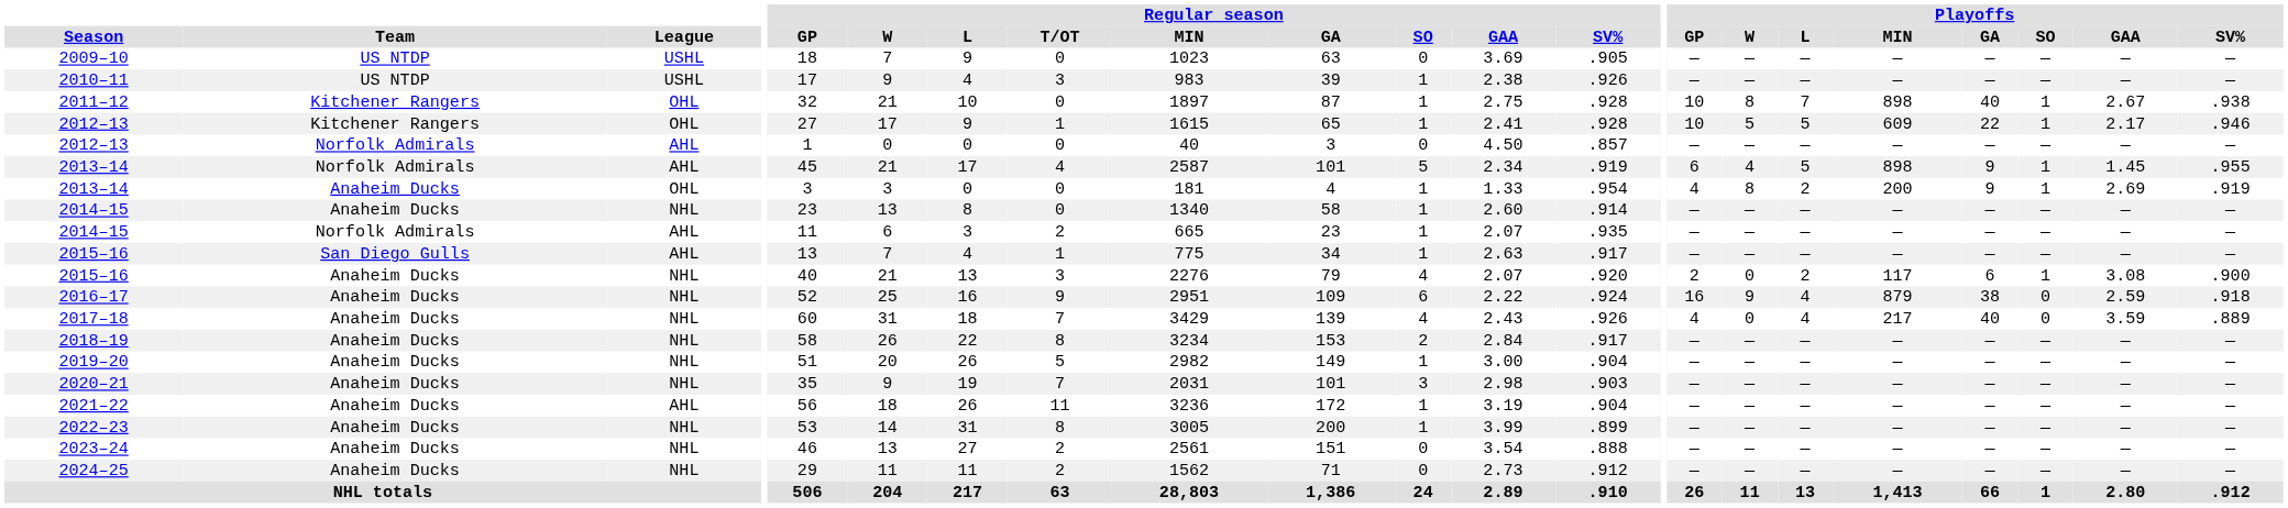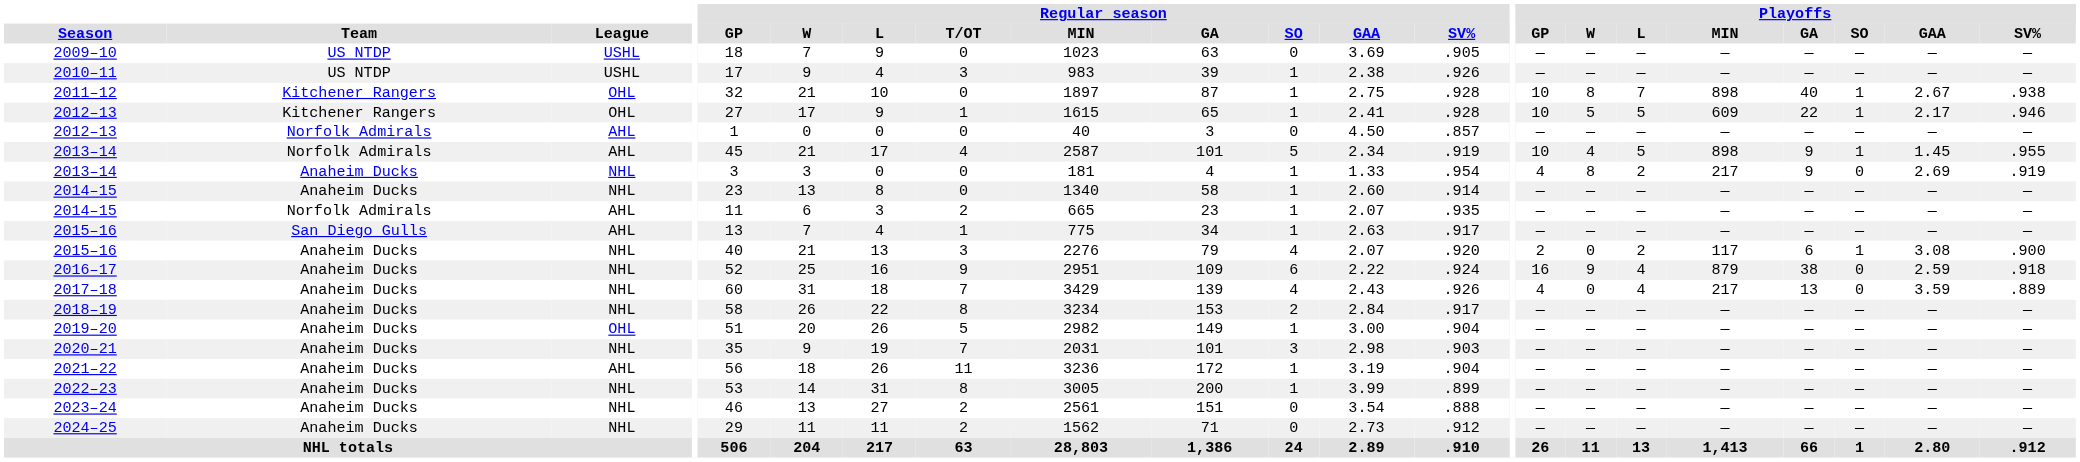 <table border="0" cellpadding="1" cellspacing="0" ID="Table3" style="text-align:center; width:90%">
 <tr bgcolor="#e0e0e0">
 <th colspan="3" bgcolor="#ffffff"></th>
 <th rowspan="99" bgcolor="#ffffff"></th>
 <th colspan="9" bgcolor="#e0e0e0"><a href='#'>Regular season</a></th>
 <th rowspan="99" bgcolor="#ffffff"></th>
 <th colspan="8" bgcolor="#e0e0e0"><a href='#'>Playoffs</a></th>
 </tr>
 <tr bgcolor="#e0e0e0">
 <th><a href='#'>Season</a></th>
 <th>Team</th>
 <th>League</th>
 <th>GP</th>
 <th>W</th>
 <th>L</th>
 <th>T/OT</th>
 <th>MIN</th>
 <th>GA</th>
 <th><a href='#'>SO</a></th>
 <th><a href='#'>GAA</a></th>
 <th><a href='#'>SV%</a></th>
 <th>GP</th>
 <th>W</th>
 <th>L</th>
 <th>MIN</th>
 <th>GA</th>
 <th>SO</th>
 <th>GAA</th>
 <th>SV%</th>
 </tr>
 <tr ALIGN="center">
 <td><a href='#'>2009–10</a></td>
 <td><a href='#'>US NTDP</a></td>
 <td><a href='#'>USHL</a></td>
 <td>18</td>
 <td>7</td>
 <td>9</td>
 <td>0</td>
 <td>1023</td>
 <td>63</td>
 <td>0</td>
 <td>3.69</td>
 <td>.905</td>
 <td>—</td>
 <td>—</td>
 <td>—</td>
 <td>—</td>
 <td>—</td>
 <td>—</td>
 <td>—</td>
 <td>—</td>
 </tr>
 <tr ALIGN="center" bgcolor="#f0f0f0">
 <td><a href='#'>2010–11</a></td>
 <td>US NTDP</td>
 <td>USHL</td>
 <td>17</td>
 <td>9</td>
 <td>4</td>
 <td>3</td>
 <td>983</td>
 <td>39</td>
 <td>1</td>
 <td>2.38</td>
 <td>.926</td>
 <td>—</td>
 <td>—</td>
 <td>—</td>
 <td>—</td>
 <td>—</td>
 <td>—</td>
 <td>—</td>
 <td>—</td>
 </tr>
 <tr ALIGN="center">
 <td><a href='#'>2011–12</a></td>
 <td><a href='#'>Kitchener Rangers</a></td>
 <td><a href='#'>OHL</a></td>
 <td>32</td>
 <td>21</td>
 <td>10</td>
 <td>0</td>
 <td>1897</td>
 <td>87</td>
 <td>1</td>
 <td>2.75</td>
 <td>.928</td>
 <td>10</td>
 <td>8</td>
 <td>7</td>
 <td>898</td>
 <td>40</td>
 <td>1</td>
 <td>2.67</td>
 <td>.938</td>
 </tr>
 <tr ALIGN="center" bgcolor="#f0f0f0">
 <td><a href='#'>2012–13</a></td>
 <td>Kitchener Rangers</td>
 <td>OHL</td>
 <td>27</td>
 <td>17</td>
 <td>9</td>
 <td>1</td>
 <td>1615</td>
 <td>65</td>
 <td>1</td>
 <td>2.41</td>
 <td>.928</td>
 <td>10</td>
 <td>5</td>
 <td>5</td>
 <td>609</td>
 <td>22</td>
 <td>1</td>
 <td>2.17</td>
 <td>.946</td>
 </tr>
 <tr ALIGN="center">
 <td><a href='#'>2012–13</a></td>
 <td><a href='#'>Norfolk Admirals</a></td>
 <td><a href='#'>AHL</a></td>
 <td>1</td>
 <td>0</td>
 <td>0</td>
 <td>0</td>
 <td>40</td>
 <td>3</td>
 <td>0</td>
 <td>4.50</td>
 <td>.857</td>
 <td>—</td>
 <td>—</td>
 <td>—</td>
 <td>—</td>
 <td>—</td>
 <td>—</td>
 <td>—</td>
 <td>—</td>
 </tr>
 <tr ALIGN="center" bgcolor="#f0f0f0">
 <td><a href='#'>2013–14</a></td>
 <td>Norfolk Admirals</td>
 <td>AHL</td>
 <td>45</td>
 <td>21</td>
 <td>17</td>
 <td>4</td>
 <td>2587</td>
 <td>101</td>
 <td>5</td>
 <td>2.34</td>
 <td>.919</td>
-<td>6</td>
+<td>10</td>
 <td>4</td>
 <td>5</td>
 <td>898</td>
 <td>9</td>
 <td>1</td>
 <td>1.45</td>
 <td>.955</td>
 </tr>
 <tr ALIGN="center">
 <td><a href='#'>2013–14</a></td>
 <td><a href='#'>Anaheim Ducks</a></td>
-<td>OHL</td>
+<td><a href='#'>NHL</a></td>
 <td>3</td>
 <td>3</td>
 <td>0</td>
 <td>0</td>
 <td>181</td>
 <td>4</td>
 <td>1</td>
 <td>1.33</td>
 <td>.954</td>
 <td>4</td>
 <td>8</td>
 <td>2</td>
-<td>200</td>
+<td>217</td>
 <td>9</td>
-<td>1</td>
+<td>0</td>
 <td>2.69</td>
 <td>.919</td>
 </tr>
 <tr ALIGN="center"  bgcolor="#f0f0f0">
 <td><a href='#'>2014–15</a></td>
 <td>Anaheim Ducks</td>
 <td>NHL</td>
 <td>23</td>
 <td>13</td>
 <td>8</td>
 <td>0</td>
 <td>1340</td>
 <td>58</td>
 <td>1</td>
 <td>2.60</td>
 <td>.914</td>
 <td>—</td>
 <td>—</td>
 <td>—</td>
 <td>—</td>
 <td>—</td>
 <td>—</td>
 <td>—</td>
 <td>—</td>
 </tr>
 <tr ALIGN="center">
 <td><a href='#'>2014–15</a></td>
 <td>Norfolk Admirals</td>
 <td>AHL</td>
 <td>11</td>
 <td>6</td>
 <td>3</td>
 <td>2</td>
 <td>665</td>
 <td>23</td>
 <td>1</td>
 <td>2.07</td>
 <td>.935</td>
 <td>—</td>
 <td>—</td>
 <td>—</td>
 <td>—</td>
 <td>—</td>
 <td>—</td>
 <td>—</td>
 <td>—</td>
 </tr>
 <tr ALIGN="center"  bgcolor="#f0f0f0">
 <td><a href='#'>2015–16</a></td>
 <td><a href='#'>San Diego Gulls</a></td>
 <td>AHL</td>
 <td>13</td>
 <td>7</td>
 <td>4</td>
 <td>1</td>
 <td>775</td>
 <td>34</td>
 <td>1</td>
 <td>2.63</td>
 <td>.917</td>
 <td>—</td>
 <td>—</td>
 <td>—</td>
 <td>—</td>
 <td>—</td>
 <td>—</td>
 <td>—</td>
 <td>—</td>
 </tr>
 <tr ALIGN="center">
 <td><a href='#'>2015–16</a></td>
 <td>Anaheim Ducks</td>
 <td>NHL</td>
 <td>40</td>
 <td>21</td>
 <td>13</td>
 <td>3</td>
 <td>2276</td>
 <td>79</td>
 <td>4</td>
 <td>2.07</td>
 <td>.920</td>
 <td>2</td>
 <td>0</td>
 <td>2</td>
 <td>117</td>
 <td>6</td>
 <td>1</td>
 <td>3.08</td>
 <td>.900</td>
 </tr>
 <tr ALIGN="center"  bgcolor="#f0f0f0">
 <td><a href='#'>2016–17</a></td>
 <td>Anaheim Ducks</td>
 <td>NHL</td>
 <td>52</td>
 <td>25</td>
 <td>16</td>
 <td>9</td>
 <td>2951</td>
 <td>109</td>
 <td>6</td>
 <td>2.22</td>
 <td>.924</td>
 <td>16</td>
 <td>9</td>
 <td>4</td>
 <td>879</td>
 <td>38</td>
 <td>0</td>
 <td>2.59</td>
 <td>.918</td>
 </tr>
 <tr ALIGN="center">
 <td><a href='#'>2017–18</a></td>
 <td>Anaheim Ducks</td>
 <td>NHL</td>
 <td>60</td>
 <td>31</td>
 <td>18</td>
 <td>7</td>
 <td>3429</td>
 <td>139</td>
 <td>4</td>
 <td>2.43</td>
 <td>.926</td>
 <td>4</td>
 <td>0</td>
 <td>4</td>
 <td>217</td>
-<td>40</td>
+<td>13</td>
 <td>0</td>
 <td>3.59</td>
 <td>.889</td>
 </tr>
 <tr ALIGN="center"  bgcolor="#f0f0f0">
 <td><a href='#'>2018–19</a></td>
 <td>Anaheim Ducks</td>
 <td>NHL</td>
 <td>58</td>
 <td>26</td>
 <td>22</td>
 <td>8</td>
 <td>3234</td>
 <td>153</td>
 <td>2</td>
 <td>2.84</td>
 <td>.917</td>
 <td>—</td>
 <td>—</td>
 <td>—</td>
 <td>—</td>
 <td>—</td>
 <td>—</td>
 <td>—</td>
 <td>—</td>
 </tr>
 <tr ALIGN="center">
 <td><a href='#'>2019–20</a></td>
 <td>Anaheim Ducks</td>
-<td>NHL</td>
+<td><a href='#'>OHL</a></td>
 <td>51</td>
 <td>20</td>
 <td>26</td>
 <td>5</td>
 <td>2982</td>
 <td>149</td>
 <td>1</td>
 <td>3.00</td>
 <td>.904</td>
 <td>—</td>
 <td>—</td>
 <td>—</td>
 <td>—</td>
 <td>—</td>
 <td>—</td>
 <td>—</td>
 <td>—</td>
 </tr>
 <tr ALIGN="center"  bgcolor="#f0f0f0">
 <td><a href='#'>2020–21</a></td>
 <td>Anaheim Ducks</td>
 <td>NHL</td>
 <td>35</td>
 <td>9</td>
 <td>19</td>
 <td>7</td>
 <td>2031</td>
 <td>101</td>
 <td>3</td>
 <td>2.98</td>
 <td>.903</td>
 <td>—</td>
 <td>—</td>
 <td>—</td>
 <td>—</td>
 <td>—</td>
 <td>—</td>
 <td>—</td>
 <td>—</td>
 </tr>
 <tr ALIGN="center">
 <td><a href='#'>2021–22</a></td>
 <td>Anaheim Ducks</td>
 <td>AHL</td>
 <td>56</td>
 <td>18</td>
 <td>26</td>
 <td>11</td>
 <td>3236</td>
 <td>172</td>
 <td>1</td>
 <td>3.19</td>
 <td>.904</td>
 <td>—</td>
 <td>—</td>
 <td>—</td>
 <td>—</td>
 <td>—</td>
 <td>—</td>
 <td>—</td>
 <td>—</td>
 </tr>
 <tr ALIGN="center"  bgcolor="#f0f0f0">
 <td><a href='#'>2022–23</a></td>
 <td>Anaheim Ducks</td>
 <td>NHL</td>
 <td>53</td>
 <td>14</td>
 <td>31</td>
 <td>8</td>
 <td>3005</td>
 <td>200</td>
 <td>1</td>
 <td>3.99</td>
 <td>.899</td>
 <td>—</td>
 <td>—</td>
 <td>—</td>
 <td>—</td>
 <td>—</td>
 <td>—</td>
 <td>—</td>
 <td>—</td>
 </tr>
 <tr ALIGN="center">
 <td><a href='#'>2023–24</a></td>
 <td>Anaheim Ducks</td>
 <td>NHL</td>
 <td>46</td>
 <td>13</td>
 <td>27</td>
 <td>2</td>
 <td>2561</td>
 <td>151</td>
 <td>0</td>
 <td>3.54</td>
 <td>.888</td>
 <td>—</td>
 <td>—</td>
 <td>—</td>
 <td>—</td>
 <td>—</td>
 <td>—</td>
 <td>—</td>
 <td>—</td>
 </tr>
 <tr ALIGN="center"  bgcolor="#f0f0f0">
 <td><a href='#'>2024–25</a></td>
 <td>Anaheim Ducks</td>
 <td>NHL</td>
 <td>29</td>
 <td>11</td>
 <td>11</td>
 <td>2</td>
 <td>1562</td>
 <td>71</td>
 <td>0</td>
 <td>2.73</td>
 <td>.912</td>
 <td>—</td>
 <td>—</td>
 <td>—</td>
 <td>—</td>
 <td>—</td>
 <td>—</td>
 <td>—</td>
 <td>—</td>
 </tr>
 <tr ALIGN="center" bgcolor="#e0e0e0">
 <th colspan="3" align="center">NHL totals</th>
 <th>506</th>
 <th>204</th>
 <th>217</th>
 <th>63</th>
 <th>28,803</th>
 <th>1,386</th>
 <th>24</th>
 <th>2.89</th>
 <th>.910</th>
 <th>26</th>
 <th>11</th>
 <th>13</th>
 <th>1,413</th>
 <th>66</th>
 <th>1</th>
 <th>2.80</th>
 <th>.912</th>
 </tr>
 </table>
